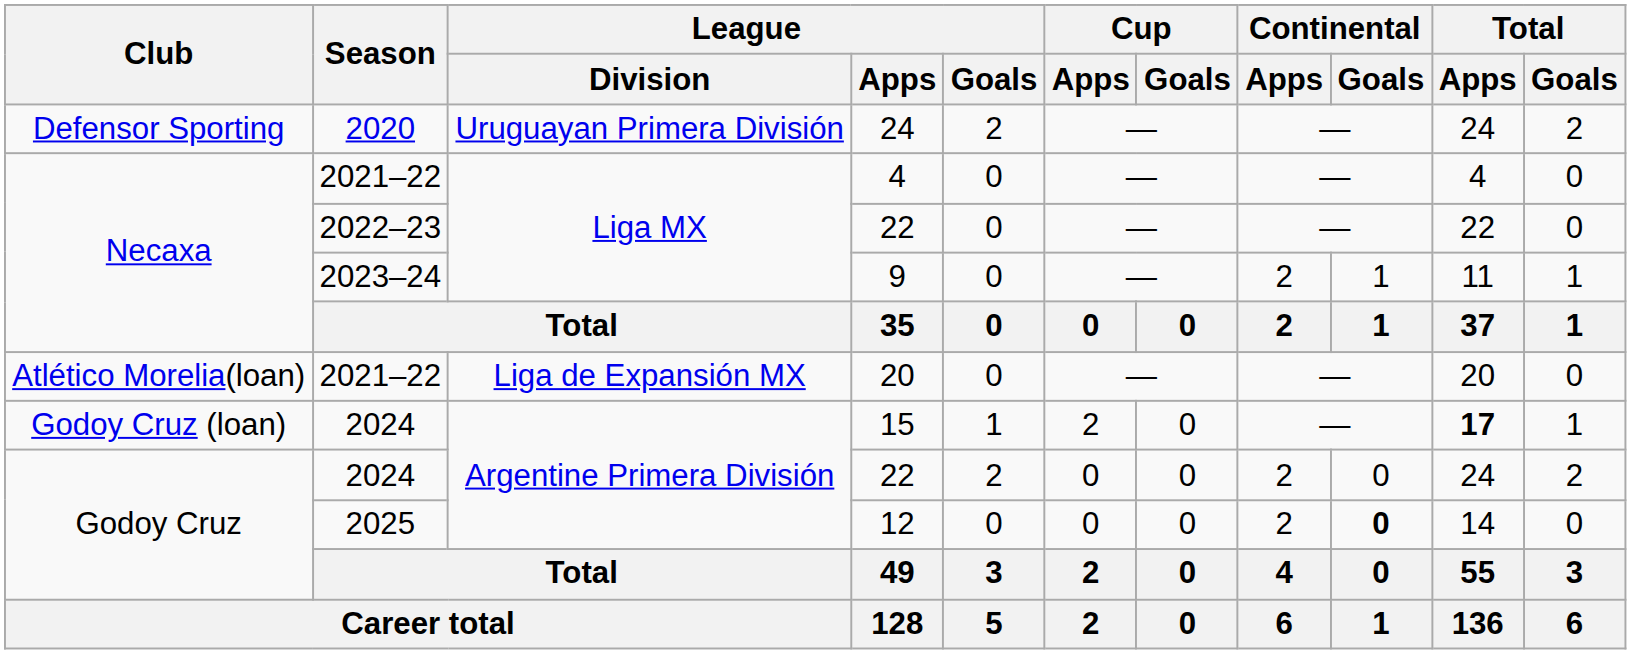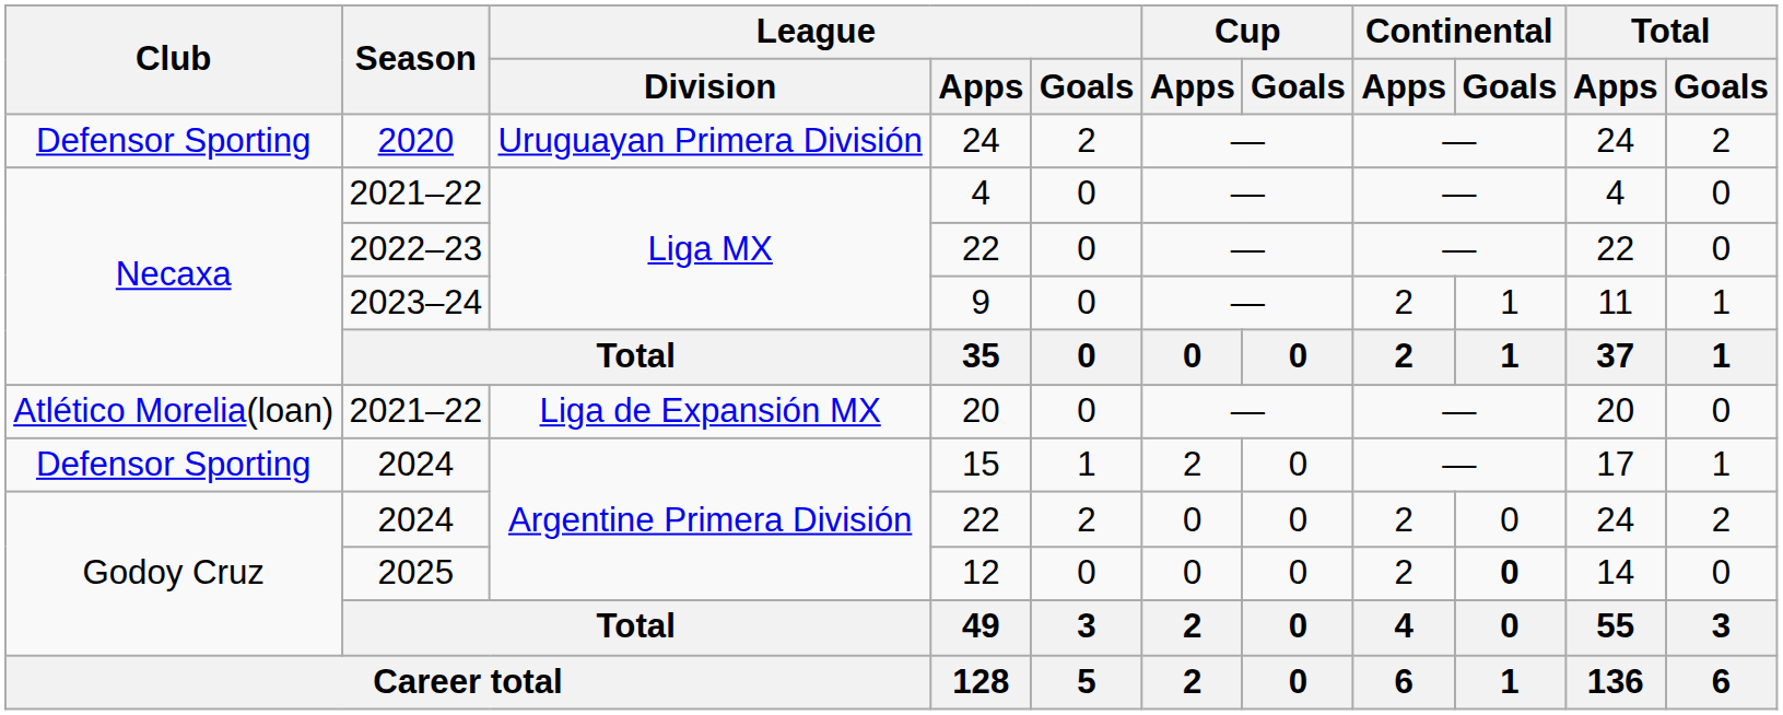 <table class="wikitable" Style="text-align: center">
 <tr>
 <th rowspan="2">Club</th>
 <th rowspan="2">Season</th>
 <th colspan="3">League</th>
 <th colspan="2">Cup</th>
 <th colspan="2">Continental</th>
 <th colspan="2">Total</th>
 </tr>
 <tr>
 <th>Division</th>
 <th>Apps</th>
 <th>Goals</th>
 <th>Apps</th>
 <th>Goals</th>
 <th>Apps</th>
 <th>Goals</th>
 <th>Apps</th>
 <th>Goals</th>
 </tr>
 <tr>
 <td rowspan="1"><a href='#'>Defensor Sporting</a></td>
 <td><a href='#'>2020</a></td>
 <td rowspan="1"><a href='#'>Uruguayan Primera División</a></td>
 <td>24</td>
 <td>2</td>
 <td colspan="2">—</td>
 <td colspan="2">—</td>
 <td>24</td>
 <td>2</td>
 </tr>
 <tr>
 <td rowspan="4"><a href='#'>Necaxa</a></td>
 <td>2021–22</td>
 <td rowspan="3"><a href='#'>Liga MX</a></td>
 <td>4</td>
 <td>0</td>
 <td colspan="2">—</td>
 <td colspan="2">—</td>
 <td>4</td>
 <td>0</td>
 </tr>
 <tr>
 <td>2022–23</td>
 <td>22</td>
 <td>0</td>
 <td colspan="2">—</td>
 <td colspan="2">—</td>
 <td>22</td>
 <td>0</td>
 </tr>
 <tr>
 <td>2023–24</td>
 <td>9</td>
 <td>0</td>
 <td colspan="2">—</td>
 <td>2</td>
 <td>1</td>
 <td>11</td>
 <td>1</td>
 </tr>
 <tr>
 <th colspan="2">Total</th>
 <th>35</th>
 <th>0</th>
 <th>0</th>
 <th>0</th>
 <th>2</th>
 <th>1</th>
 <th>37</th>
 <th>1</th>
 </tr>
 <tr>
 <td><a href='#'>Atlético Morelia</a>(loan)</td>
 <td>2021–22</td>
 <td><a href='#'>Liga de Expansión MX</a></td>
 <td>20</td>
 <td>0</td>
 <td colspan="2">—</td>
 <td colspan="2">—</td>
 <td>20</td>
 <td>0</td>
 </tr>
 <tr>
-<td><a href='#'>Godoy Cruz</a> (loan)</td>
+<td rowspan="1"><a href='#'>Defensor Sporting</a></td>
 <td>2024</td>
 <td rowspan="3"><a href='#'>Argentine Primera División</a></td>
 <td>15</td>
 <td>1</td>
 <td>2</td>
 <td>0</td>
 <td colspan="2">—</td>
-<td><strong>17</strong></td>
+<td>17</td>
 <td>1</td>
 </tr>
 <tr>
 <td rowspan="3">Godoy Cruz</td>
 <td>2024</td>
 <td>22</td>
 <td>2</td>
 <td>0</td>
 <td>0</td>
 <td>2</td>
 <td>0</td>
 <td>24</td>
 <td>2</td>
 </tr>
 <tr>
 <td>2025</td>
 <td>12</td>
 <td>0</td>
 <td>0</td>
 <td>0</td>
 <td>2</td>
 <td><strong>0</strong></td>
 <td>14</td>
 <td>0</td>
 </tr>
 <tr>
 <th colspan="2">Total</th>
 <th>49</th>
 <th>3</th>
 <th>2</th>
 <th>0</th>
 <th>4</th>
 <th>0</th>
 <th>55</th>
 <th>3</th>
 </tr>
 <tr>
 <th colspan="3">Career total</th>
 <th>128</th>
 <th>5</th>
 <th>2</th>
 <th>0</th>
 <th>6</th>
 <th>1</th>
 <th>136</th>
 <th>6</th>
 </tr>
 </table>
